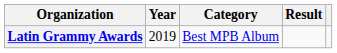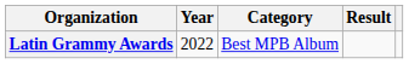 <table class="wikitable sortable plainrowheaders" style="border:none; margin:0; text-align:center;">
 <tr>
 <th scope="col">Organization</th>
 <th scope="col">Year</th>
 <th scope="col">Category</th>
 <th scope="col">Result</th>
 <th scope="col" class="unsortable"></th>
 </tr>
 <tr>
 <th scope="row"><a href='#'>Latin Grammy Awards</a></th>
-<td>2019</td>
+<td>2022</td>
 <td><a href='#'>Best MPB Album</a></td>
 <td></td>
 <td></td>
 </tr>
 </table>
